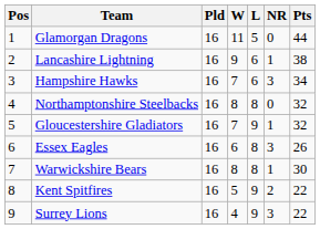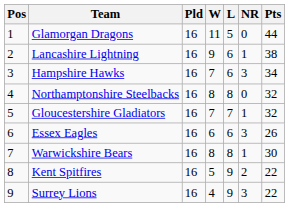 <table class="wikitable">
 <tr>
 <th>Pos</th>
 <th>Team</th>
 <th>Pld</th>
 <th>W</th>
 <th>L</th>
 <th>NR</th>
 <th>Pts</th>
 </tr>
 <tr>
 <td>1</td>
 <td><a href='#'>Glamorgan Dragons</a></td>
 <td>16</td>
 <td>11</td>
 <td>5</td>
 <td>0</td>
 <td>44</td>
 </tr>
 <tr>
 <td>2</td>
 <td><a href='#'>Lancashire Lightning</a></td>
 <td>16</td>
 <td>9</td>
 <td>6</td>
 <td>1</td>
 <td>38</td>
 </tr>
 <tr>
 <td>3</td>
 <td><a href='#'>Hampshire Hawks</a></td>
 <td>16</td>
 <td>7</td>
 <td>6</td>
 <td>3</td>
 <td>34</td>
 </tr>
 <tr>
 <td>4</td>
 <td><a href='#'>Northamptonshire Steelbacks</a></td>
 <td>16</td>
 <td>8</td>
 <td>8</td>
 <td>0</td>
 <td>32</td>
 </tr>
 <tr>
 <td>5</td>
 <td><a href='#'>Gloucestershire Gladiators</a></td>
 <td>16</td>
 <td>7</td>
-<td>9</td>
+<td>7</td>
 <td>1</td>
 <td>32</td>
 </tr>
 <tr>
 <td>6</td>
 <td><a href='#'>Essex Eagles</a></td>
 <td>16</td>
 <td>6</td>
-<td>8</td>
+<td>6</td>
 <td>3</td>
 <td>26</td>
 </tr>
 <tr>
 <td>7</td>
 <td><a href='#'>Warwickshire Bears</a></td>
 <td>16</td>
 <td>8</td>
 <td>8</td>
 <td>1</td>
 <td>30</td>
 </tr>
 <tr>
 <td>8</td>
 <td><a href='#'>Kent Spitfires</a></td>
 <td>16</td>
 <td>5</td>
 <td>9</td>
 <td>2</td>
 <td>22</td>
 </tr>
 <tr>
 <td>9</td>
 <td><a href='#'>Surrey Lions</a></td>
 <td>16</td>
 <td>4</td>
 <td>9</td>
 <td>3</td>
 <td>22</td>
 </tr>
 </table>
